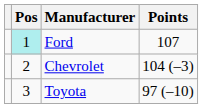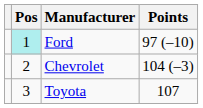 <table class="wikitable" style="font-size: 95%">
 <tr>
 <th></th>
 <th>Pos</th>
 <th>Manufacturer</th>
 <th>Points</th>
 </tr>
 <tr>
 <td align="left"></td>
 <td style="background: paleturquoise; text-align:center;">1</td>
 <td><a href='#'>Ford</a></td>
-<td style="text-align:center;">107</td>
+<td style="text-align:center;">97 (–10)</td>
 </tr>
 <tr>
 <td align="left"></td>
 <td style="text-align:center;">2</td>
 <td><a href='#'>Chevrolet</a></td>
 <td style="text-align:center;">104 (–3)</td>
 </tr>
 <tr>
 <td align="left"></td>
 <td style="text-align:center;">3</td>
 <td><a href='#'>Toyota</a></td>
-<td style="text-align:center;">97 (–10)</td>
+<td style="text-align:center;">107</td>
 </tr>
 <tr class="sortbottom">
 </tr>
 </table>
